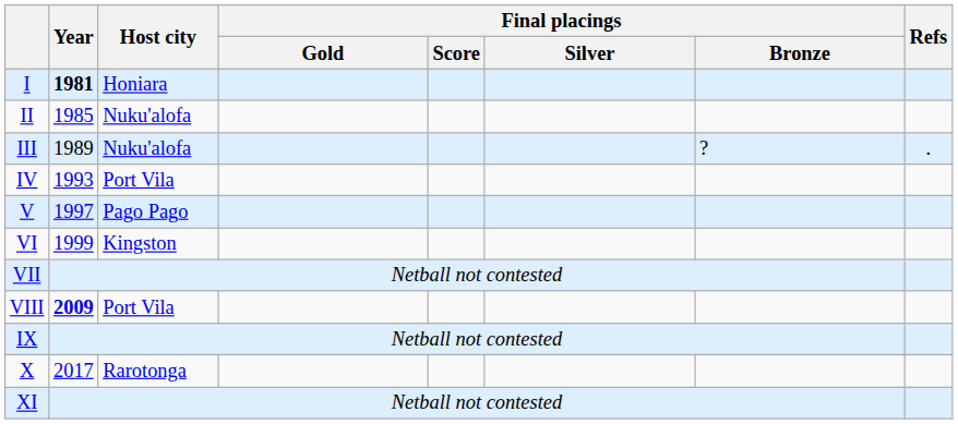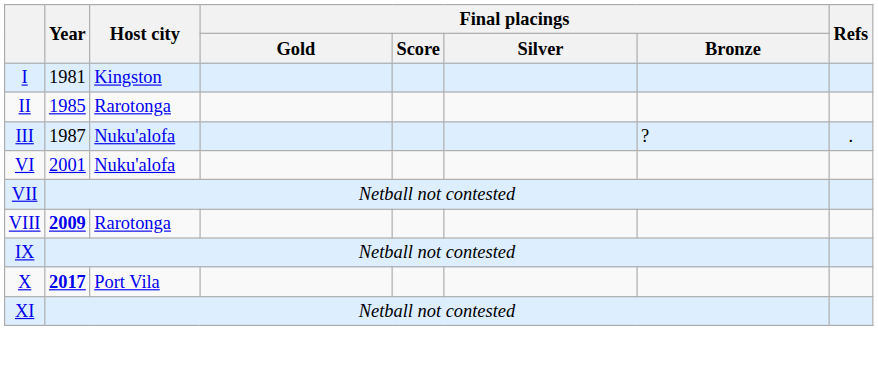 <table class=wikitable style="text-align:left">
 <tr>
 <th rowspan="2" style="padding:1px;"></th>
 <th rowspan="2">Year</th>
 <th rowspan="2" width=88>Host city </th>
 <th colspan="4">Final placings</th>
 <th rowspan="2" width=20>Refs</th>
 </tr>
 <tr>
 <th width=160>Gold</th>
 <th>Score</th>
 <th width=160>Silver</th>
 <th width=160>Bronze </th>
 </tr>
 <tr bgcolor=#ddeeff>
 <td align=center><a href='#'>I</a></td>
-<td align=center><strong>1981 </strong></td>
-<td><a href='#'>Honiara</a> </td>
+<td align=center>1981 </td>
+<td><a href='#'>Kingston</a> </td>
 <td></td>
 <td></td>
 <td></td>
 <td></td>
 <td align=center></td>
 </tr>
 <tr>
 <td align=center><a href='#'>II</a></td>
 <td align=center><a href='#'>1985</a></td>
-<td><a href='#'>Nuku'alofa</a> </td>
+<td><a href='#'>Rarotonga</a> </td>
 <td></td>
 <td></td>
 <td></td>
 <td></td>
 <td align=center></td>
 </tr>
 <tr bgcolor=#ddeeff>
 <td align=center><a href='#'>III</a></td>
-<td align=center>1989 </td>
+<td align=center>1987 </td>
 <td><a href='#'>Nuku'alofa</a> </td>
 <td></td>
 <td></td>
 <td></td>
 <td>?</td>
 <td align=center>.</td>
 </tr>
 <tr>
-<td align=center><a href='#'>IV</a></td>
-<td align=center><a href='#'>1993</a></td>
-<td><a href='#'>Port Vila</a> </td>
-<td></td>
-<td></td>
-<td></td>
-<td></td>
-<td align=center></td>
-</tr>
-<tr bgcolor=#ddeeff>
-<td align=center><a href='#'>V</a></td>
-<td align=center><a href='#'>1997</a></td>
-<td><a href='#'>Pago Pago</a> </td>
-<td></td>
-<td></td>
-<td></td>
-<td></td>
-<td align=center></td>
-</tr>
-<tr>
 <td align=center><a href='#'>VI</a></td>
-<td align=center><a href='#'>1999</a></td>
-<td><a href='#'>Kingston</a> </td>
+<td align=center><a href='#'>2001</a></td>
+<td><a href='#'>Nuku'alofa</a> </td>
 <td></td>
 <td></td>
 <td></td>
 <td></td>
 <td align=center></td>
 </tr>
 <tr bgcolor=#ddeeff>
 <td align=center><a href='#'>VII</a> </td>
 <td colspan="6" align=center><em>Netball not contested</em></td>
 <td align=center></td>
 </tr>
 <tr>
 <td align=center><a href='#'>VIII</a></td>
 <td align=center><strong><a href='#'>2009</a></strong></td>
-<td><a href='#'>Port Vila</a> </td>
+<td><a href='#'>Rarotonga</a> </td>
 <td></td>
 <td></td>
 <td></td>
 <td></td>
 <td align=center></td>
 </tr>
 <tr bgcolor=#ddeeff>
 <td align=center><a href='#'>IX</a> </td>
 <td colspan="6" align=center><em>Netball not contested</em></td>
 <td align=center></td>
 </tr>
 <tr>
 <td align=center><a href='#'>X</a></td>
-<td align=center><a href='#'>2017</a></td>
-<td><a href='#'>Rarotonga</a> </td>
+<td align=center><strong><a href='#'>2017</a></strong></td>
+<td><a href='#'>Port Vila</a> </td>
 <td></td>
 <td></td>
 <td></td>
 <td></td>
 <td align=center></td>
 </tr>
 <tr bgcolor=#ddeeff>
 <td align=center><a href='#'>XI</a> </td>
 <td colspan="6" align=center><em>Netball not contested</em></td>
 <td align=center></td>
 </tr>
 </table>
